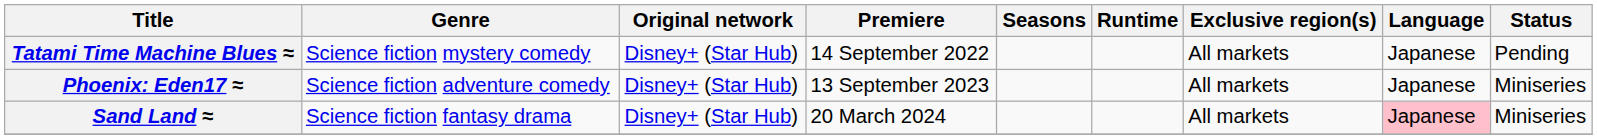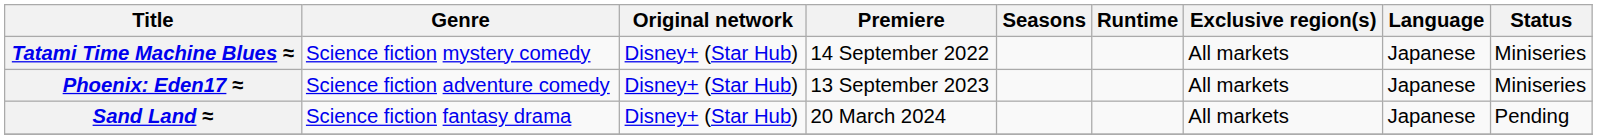 <table class="wikitable plainrowheaders sortable" style="width:99%;">
 <tr>
 <th>Title</th>
 <th>Genre</th>
 <th>Original network</th>
 <th>Premiere</th>
 <th>Seasons</th>
 <th>Runtime</th>
 <th>Exclusive region(s)</th>
 <th>Language</th>
 <th>Status</th>
 </tr>
 <tr>
 <th scope="row"><em><a href='#'>Tatami Time Machine Blues</a></em> <strong>≈</strong></th>
 <td><a href='#'>Science fiction</a> <a href='#'>mystery comedy</a></td>
 <td><a href='#'>Disney+</a> (<a href='#'>Star Hub</a>)</td>
 <td>14 September 2022</td>
 <td></td>
 <td></td>
 <td>All markets</td>
 <td>Japanese</td>
-<td>Pending</td>
+<td>Miniseries</td>
 </tr>
 <tr>
 <th scope="row"><em><a href='#'>Phoenix: Eden17</a></em> <strong>≈</strong></th>
 <td><a href='#'>Science fiction</a> <a href='#'>adventure comedy</a></td>
 <td><a href='#'>Disney+</a> (<a href='#'>Star Hub</a>)</td>
 <td>13 September 2023</td>
 <td></td>
 <td></td>
 <td>All markets</td>
 <td>Japanese</td>
 <td>Miniseries</td>
 </tr>
 <tr>
 <th scope="row"><em><a href='#'>Sand Land</a></em> <strong>≈</strong></th>
 <td><a href='#'>Science fiction</a> <a href='#'>fantasy drama</a></td>
 <td><a href='#'>Disney+</a> (<a href='#'>Star Hub</a>)</td>
 <td>20 March 2024</td>
 <td></td>
 <td></td>
 <td>All markets</td>
-<td style="background: pink;">Japanese</td>
-<td>Miniseries</td>
+<td>Japanese</td>
+<td>Pending</td>
 </tr>
 <tr>
 </tr>
 </table>
